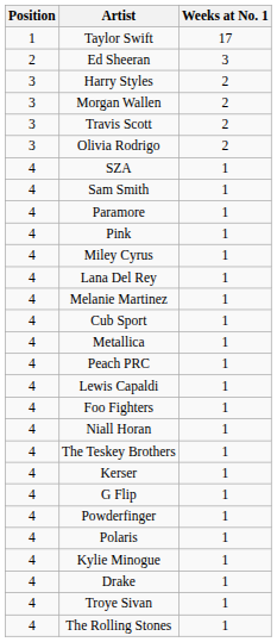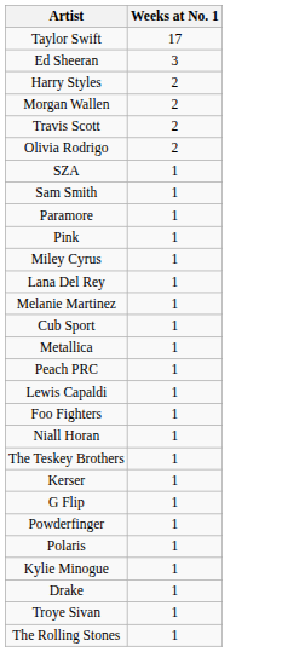 <table class="wikitable plainrowheaders" style="text-align:center;">
 <tr>
-<th scope="col">Position</th>
 <th scope="col">Artist</th>
 <th scope="col">Weeks at No. 1</th>
 </tr>
 <tr>
-<td>1</td>
 <td>Taylor Swift</td>
 <td>17</td>
 </tr>
 <tr>
-<td>2</td>
 <td>Ed Sheeran</td>
 <td>3</td>
 </tr>
 <tr>
-<td>3</td>
 <td>Harry Styles</td>
 <td>2</td>
 </tr>
 <tr>
-<td>3</td>
 <td>Morgan Wallen</td>
 <td>2</td>
 </tr>
 <tr>
-<td>3</td>
 <td>Travis Scott</td>
 <td>2</td>
 </tr>
 <tr>
-<td>3</td>
 <td>Olivia Rodrigo</td>
 <td>2</td>
 </tr>
 <tr>
-<td>4</td>
 <td>SZA</td>
 <td>1</td>
 </tr>
 <tr>
-<td>4</td>
 <td>Sam Smith</td>
 <td>1</td>
 </tr>
 <tr>
-<td>4</td>
 <td>Paramore</td>
 <td>1</td>
 </tr>
 <tr>
-<td>4</td>
 <td>Pink</td>
 <td>1</td>
 </tr>
 <tr>
-<td>4</td>
 <td>Miley Cyrus</td>
 <td>1</td>
 </tr>
 <tr>
-<td>4</td>
 <td>Lana Del Rey</td>
 <td>1</td>
 </tr>
 <tr>
-<td>4</td>
 <td>Melanie Martinez</td>
 <td>1</td>
 </tr>
 <tr>
-<td>4</td>
 <td>Cub Sport</td>
 <td>1</td>
 </tr>
 <tr>
-<td>4</td>
 <td>Metallica</td>
 <td>1</td>
 </tr>
 <tr>
-<td>4</td>
 <td>Peach PRC</td>
 <td>1</td>
 </tr>
 <tr>
-<td>4</td>
 <td>Lewis Capaldi</td>
 <td>1</td>
 </tr>
 <tr>
-<td>4</td>
 <td>Foo Fighters</td>
 <td>1</td>
 </tr>
 <tr>
-<td>4</td>
 <td>Niall Horan</td>
 <td>1</td>
 </tr>
 <tr>
-<td>4</td>
 <td>The Teskey Brothers</td>
 <td>1</td>
 </tr>
 <tr>
-<td>4</td>
 <td>Kerser</td>
 <td>1</td>
 </tr>
 <tr>
-<td>4</td>
 <td>G Flip</td>
 <td>1</td>
 </tr>
 <tr>
-<td>4</td>
 <td>Powderfinger</td>
 <td>1</td>
 </tr>
 <tr>
-<td>4</td>
 <td>Polaris</td>
 <td>1</td>
 </tr>
 <tr>
-<td>4</td>
 <td>Kylie Minogue</td>
 <td>1</td>
 </tr>
 <tr>
-<td>4</td>
 <td>Drake</td>
 <td>1</td>
 </tr>
 <tr>
-<td>4</td>
 <td>Troye Sivan</td>
 <td>1</td>
 </tr>
 <tr>
-<td>4</td>
 <td>The Rolling Stones</td>
 <td>1</td>
 </tr>
 </table>
